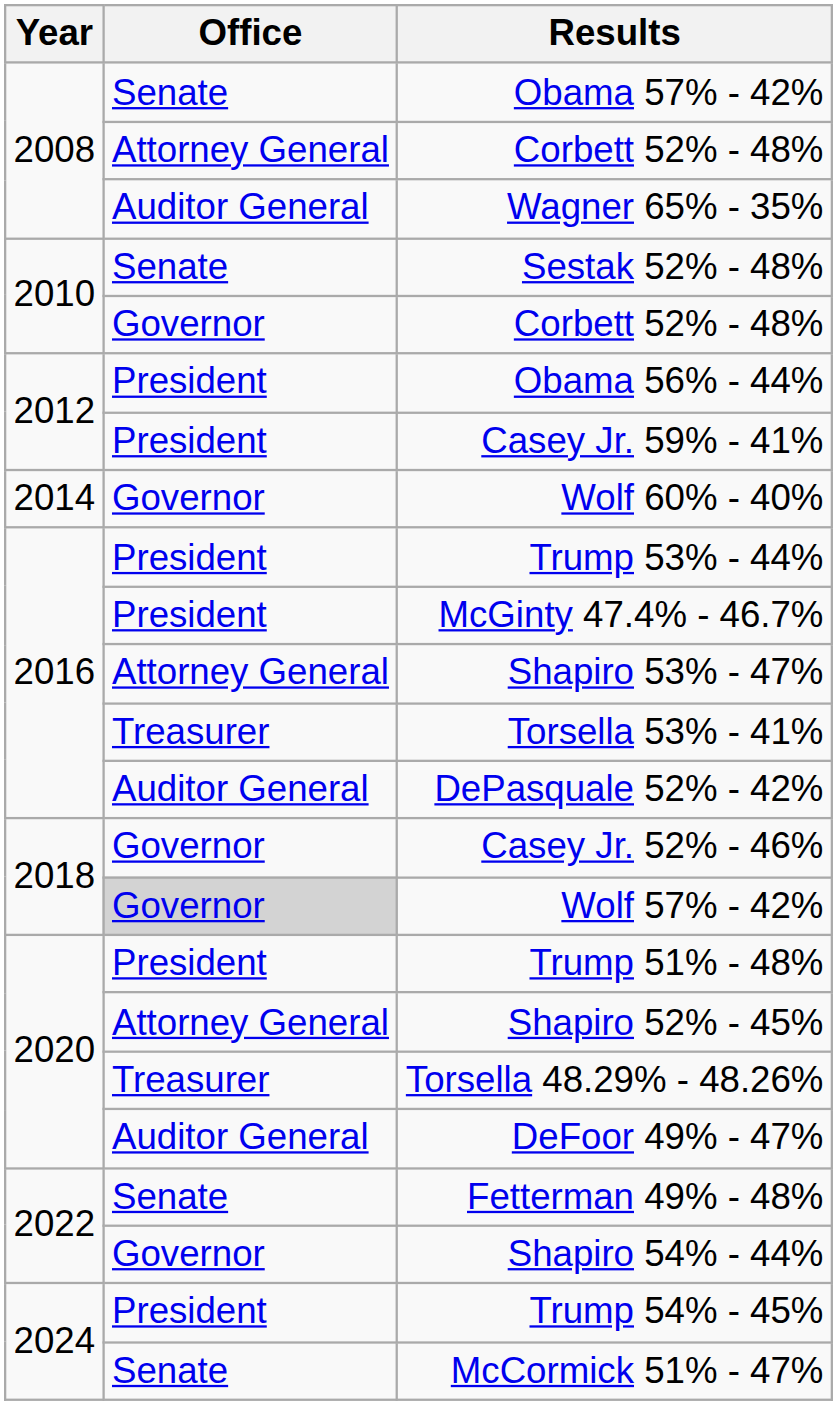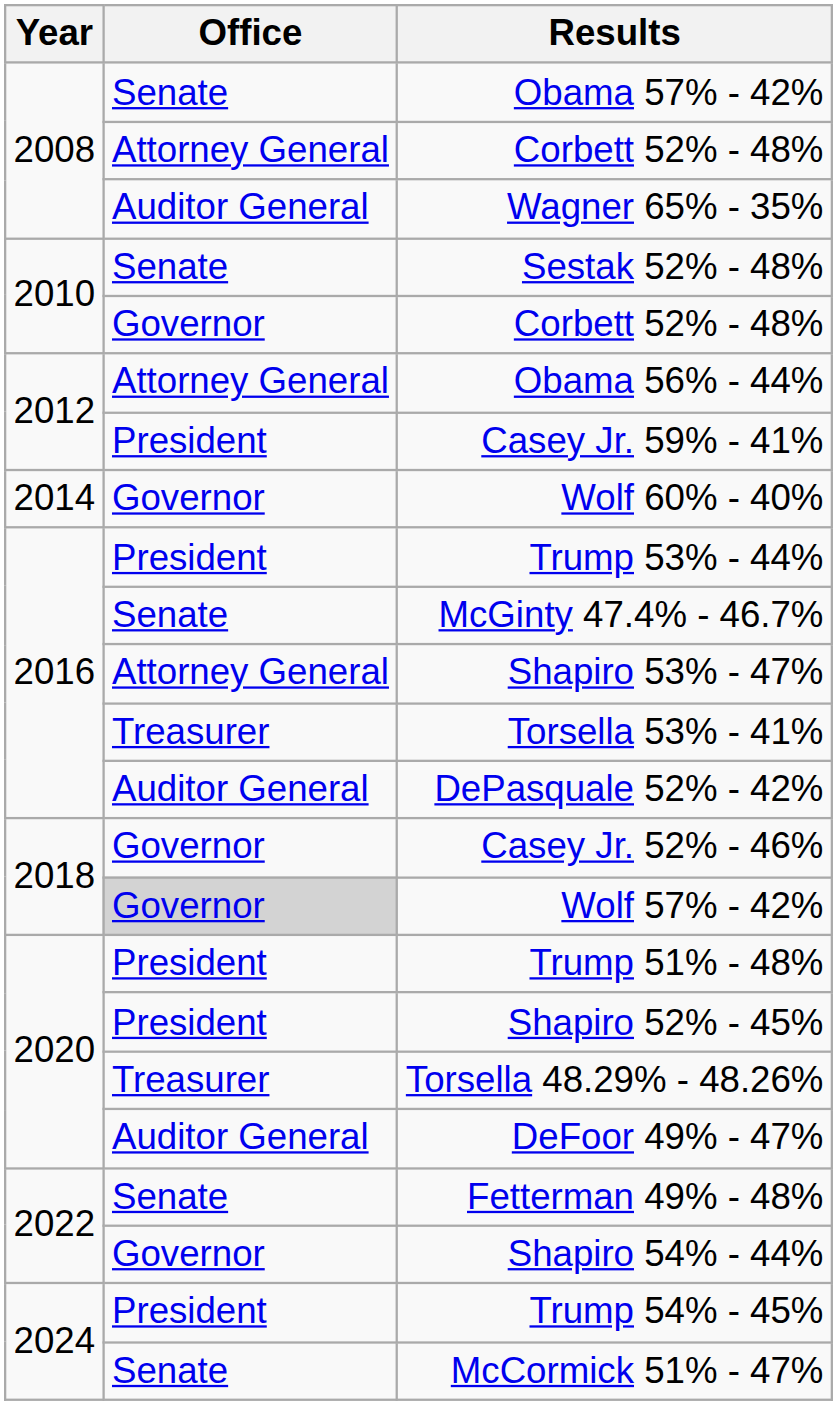 <table class=wikitable>
 <tr>
 <th>Year</th>
 <th>Office</th>
 <th>Results</th>
 </tr>
 <tr>
 <td rowspan=3>2008</td>
 <td><a href='#'>Senate</a></td>
 <td align="right" ><a href='#'>Obama</a> 57% - 42%</td>
 </tr>
 <tr>
 <td><a href='#'>Attorney General</a></td>
 <td align="right" ><a href='#'>Corbett</a> 52% - 48%</td>
 </tr>
 <tr>
 <td><a href='#'>Auditor General</a></td>
 <td align="right" ><a href='#'>Wagner</a> 65% - 35%</td>
 </tr>
 <tr>
 <td rowspan=2>2010</td>
 <td><a href='#'>Senate</a></td>
 <td align="right" ><a href='#'>Sestak</a> 52% - 48%</td>
 </tr>
 <tr>
 <td><a href='#'>Governor</a></td>
 <td align="right" ><a href='#'>Corbett</a> 52% - 48%</td>
 </tr>
 <tr>
 <td rowspan=2>2012</td>
-<td><a href='#'>President</a></td>
+<td><a href='#'>Attorney General</a></td>
 <td align="right" ><a href='#'>Obama</a> 56% - 44%</td>
 </tr>
 <tr>
 <td><a href='#'>President</a></td>
 <td align="right" ><a href='#'>Casey Jr.</a> 59% - 41%</td>
 </tr>
 <tr>
 <td>2014</td>
 <td><a href='#'>Governor</a></td>
 <td align="right" ><a href='#'>Wolf</a> 60% - 40%</td>
 </tr>
 <tr>
 <td rowspan=5>2016</td>
 <td><a href='#'>President</a></td>
 <td align="right" ><a href='#'>Trump</a> 53% - 44%</td>
 </tr>
 <tr>
-<td><a href='#'>President</a></td>
+<td><a href='#'>Senate</a></td>
 <td align="right" ><a href='#'>McGinty</a> 47.4% - 46.7%</td>
 </tr>
 <tr>
 <td><a href='#'>Attorney General</a></td>
 <td align="right" ><a href='#'>Shapiro</a> 53% - 47%</td>
 </tr>
 <tr>
 <td><a href='#'>Treasurer</a></td>
 <td align="right" ><a href='#'>Torsella</a> 53% - 41%</td>
 </tr>
 <tr>
 <td><a href='#'>Auditor General</a></td>
 <td align="right" ><a href='#'>DePasquale</a> 52% - 42%</td>
 </tr>
 <tr>
 <td rowspan=2>2018</td>
 <td><a href='#'>Governor</a></td>
 <td align="right" ><a href='#'>Casey Jr.</a> 52% - 46%</td>
 </tr>
 <tr>
 <td style="background: lightgrey;"><a href='#'>Governor</a></td>
 <td align="right" ><a href='#'>Wolf</a> 57% - 42%</td>
 </tr>
 <tr>
 <td rowspan=4>2020</td>
 <td><a href='#'>President</a></td>
 <td align="right" ><a href='#'>Trump</a> 51% - 48%</td>
 </tr>
 <tr>
-<td><a href='#'>Attorney General</a></td>
+<td><a href='#'>President</a></td>
 <td align="right" ><a href='#'>Shapiro</a> 52% - 45%</td>
 </tr>
 <tr>
 <td><a href='#'>Treasurer</a></td>
 <td align="right" ><a href='#'>Torsella</a> 48.29% - 48.26%</td>
 </tr>
 <tr>
 <td><a href='#'>Auditor General</a></td>
 <td align="right" ><a href='#'>DeFoor</a> 49% - 47%</td>
 </tr>
 <tr>
 <td rowspan=2>2022</td>
 <td><a href='#'>Senate</a></td>
 <td align="right" ><a href='#'>Fetterman</a> 49% - 48%</td>
 </tr>
 <tr>
 <td><a href='#'>Governor</a></td>
 <td align="right" ><a href='#'>Shapiro</a> 54% - 44%</td>
 </tr>
 <tr>
 <td rowspan=2>2024</td>
 <td><a href='#'>President</a></td>
 <td align="right" ><a href='#'>Trump</a> 54% - 45%</td>
 </tr>
 <tr>
 <td><a href='#'>Senate</a></td>
 <td align="right" ><a href='#'>McCormick</a> 51% - 47%</td>
 </tr>
 </table>
